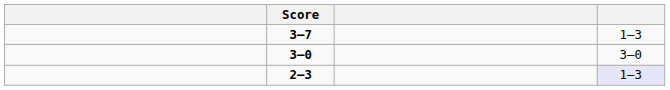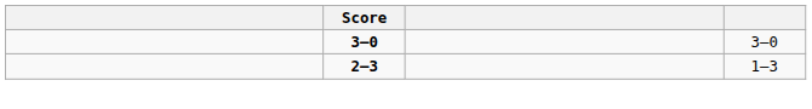 <table class="wikitable" style="text-align: center; ">
 <tr>
 <th align="right" width="270"></th>
 <th width="65">Score</th>
 <th align="left" width="270"></th>
 <th width="65"></th>
-</tr>
-<tr>
-<td align="left"></td>
-<td><strong>3–7</strong></td>
-<td align="left"><strong></strong></td>
-<td>1–3 <strong></strong></td>
 </tr>
 <tr>
 <td align="left"><strong></strong></td>
 <td><strong>3–0</strong></td>
 <td align="left"></td>
 <td>3–0 <strong></strong></td>
 </tr>
 <tr>
 <td align="left"></td>
 <td><strong>2–3</strong></td>
 <td align="left"><strong></strong></td>
-<td style="background: lavender;">1–3 <strong></strong></td>
+<td>1–3 <strong></strong></td>
 </tr>
 </table>
